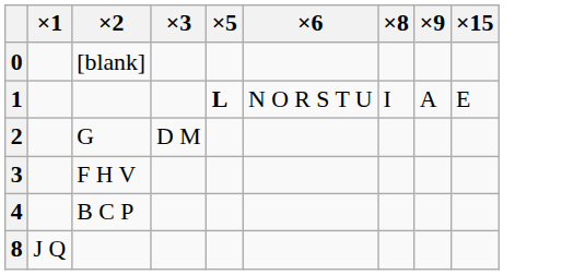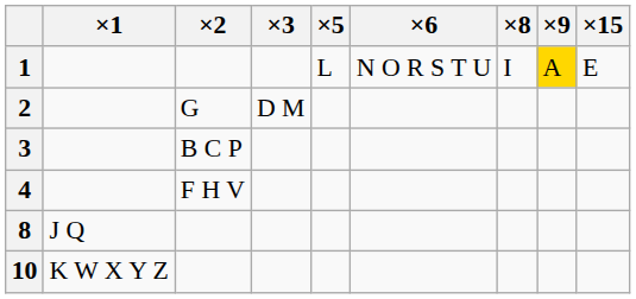 <table class="wikitable floatright">
 <tr>
 <th></th>
 <th>×1</th>
 <th>×2</th>
 <th>×3</th>
 <th>×5</th>
 <th>×6</th>
 <th>×8</th>
 <th>×9</th>
 <th>×15</th>
 </tr>
 <tr>
-<th>0</th>
-<td></td>
-<td>[blank]</td>
-<td></td>
-<td></td>
-<td></td>
-<td></td>
-<td></td>
-<td></td>
-</tr>
-<tr>
 <th>1</th>
 <td></td>
 <td></td>
 <td></td>
-<td><strong>L</strong></td>
+<td>L</td>
 <td>N O R S T U</td>
 <td>I</td>
-<td>A</td>
+<td style="background: gold;">A</td>
 <td>E</td>
 </tr>
 <tr>
 <th>2</th>
 <td></td>
 <td>G</td>
 <td>D M</td>
 <td></td>
 <td></td>
 <td></td>
 <td></td>
 <td></td>
 </tr>
 <tr>
 <th>3</th>
 <td></td>
-<td>F H V</td>
+<td>B C P</td>
 <td></td>
 <td></td>
 <td></td>
 <td></td>
 <td></td>
 <td></td>
 </tr>
 <tr>
 <th>4</th>
 <td></td>
-<td>B C P</td>
+<td>F H V</td>
 <td></td>
 <td></td>
 <td></td>
 <td></td>
 <td></td>
 <td></td>
 </tr>
 <tr>
 <th>8</th>
 <td>J Q</td>
 <td></td>
 <td></td>
 <td></td>
 <td></td>
 <td></td>
 <td></td>
 <td></td>
 </tr>
+<tr>
+<th>10</th>
+<td>K W X Y Z</td>
+<td></td>
+<td></td>
+<td></td>
+<td></td>
+<td></td>
+<td></td>
+<td></td>
+</tr>
 </table>
